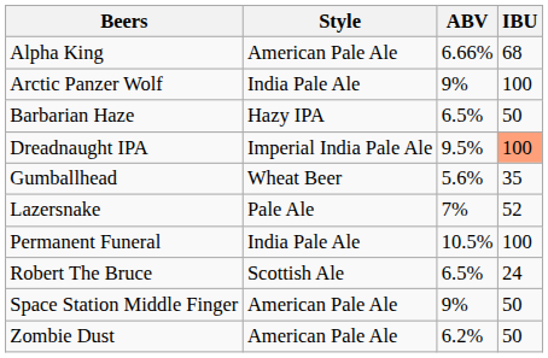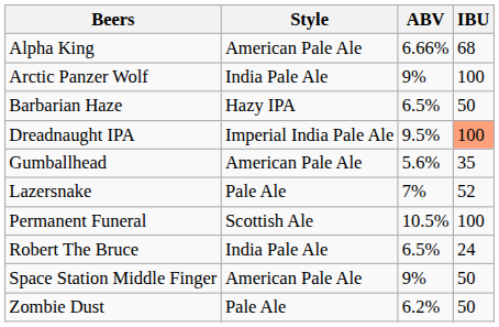 <table class="wikitable">
 <tr>
 <th>Beers</th>
 <th>Style</th>
 <th>ABV</th>
 <th>IBU</th>
 </tr>
 <tr>
 <td>Alpha King</td>
 <td>American Pale Ale</td>
 <td>6.66%</td>
 <td>68</td>
 </tr>
 <tr>
 <td>Arctic Panzer Wolf</td>
 <td>India Pale Ale</td>
 <td>9%</td>
 <td>100</td>
 </tr>
 <tr>
 <td>Barbarian Haze</td>
 <td>Hazy IPA</td>
 <td>6.5%</td>
 <td>50</td>
 </tr>
 <tr>
 <td>Dreadnaught IPA</td>
 <td>Imperial India Pale Ale</td>
 <td>9.5%</td>
 <td style="background: lightsalmon;">100</td>
 </tr>
 <tr>
 <td>Gumballhead</td>
-<td>Wheat Beer</td>
+<td>American Pale Ale</td>
 <td>5.6%</td>
 <td>35</td>
 </tr>
 <tr>
 <td>Lazersnake</td>
 <td>Pale Ale</td>
 <td>7%</td>
 <td>52</td>
 </tr>
 <tr>
 <td>Permanent Funeral</td>
-<td>India Pale Ale</td>
+<td>Scottish Ale</td>
 <td>10.5%</td>
 <td>100</td>
 </tr>
 <tr>
 <td>Robert The Bruce</td>
-<td>Scottish Ale</td>
+<td>India Pale Ale</td>
 <td>6.5%</td>
 <td>24</td>
 </tr>
 <tr>
 <td>Space Station Middle Finger</td>
 <td>American Pale Ale</td>
 <td>9%</td>
 <td>50</td>
 </tr>
 <tr>
 <td>Zombie Dust</td>
-<td>American Pale Ale</td>
+<td>Pale Ale</td>
 <td>6.2%</td>
 <td>50</td>
 </tr>
 </table>
